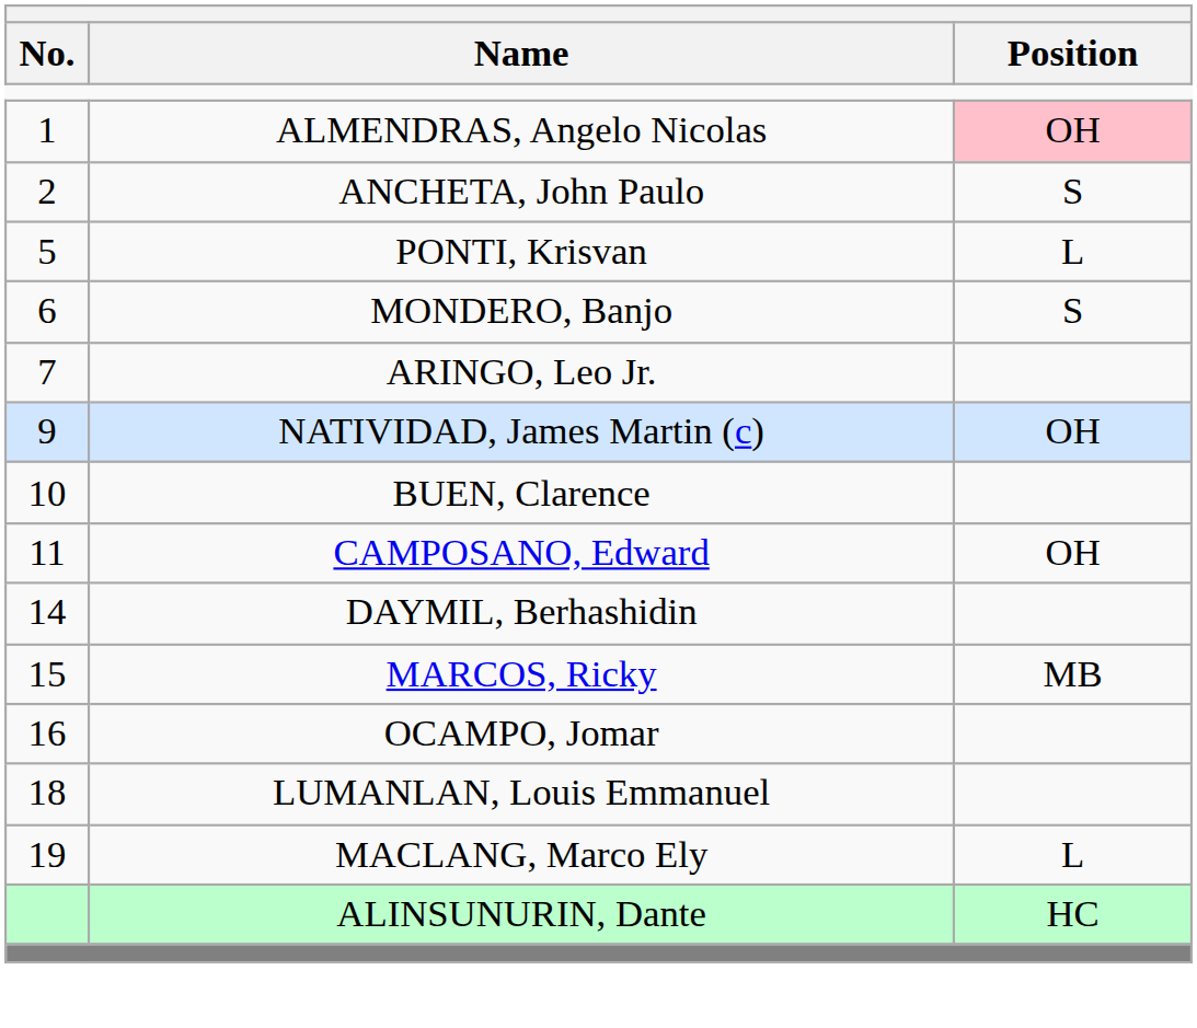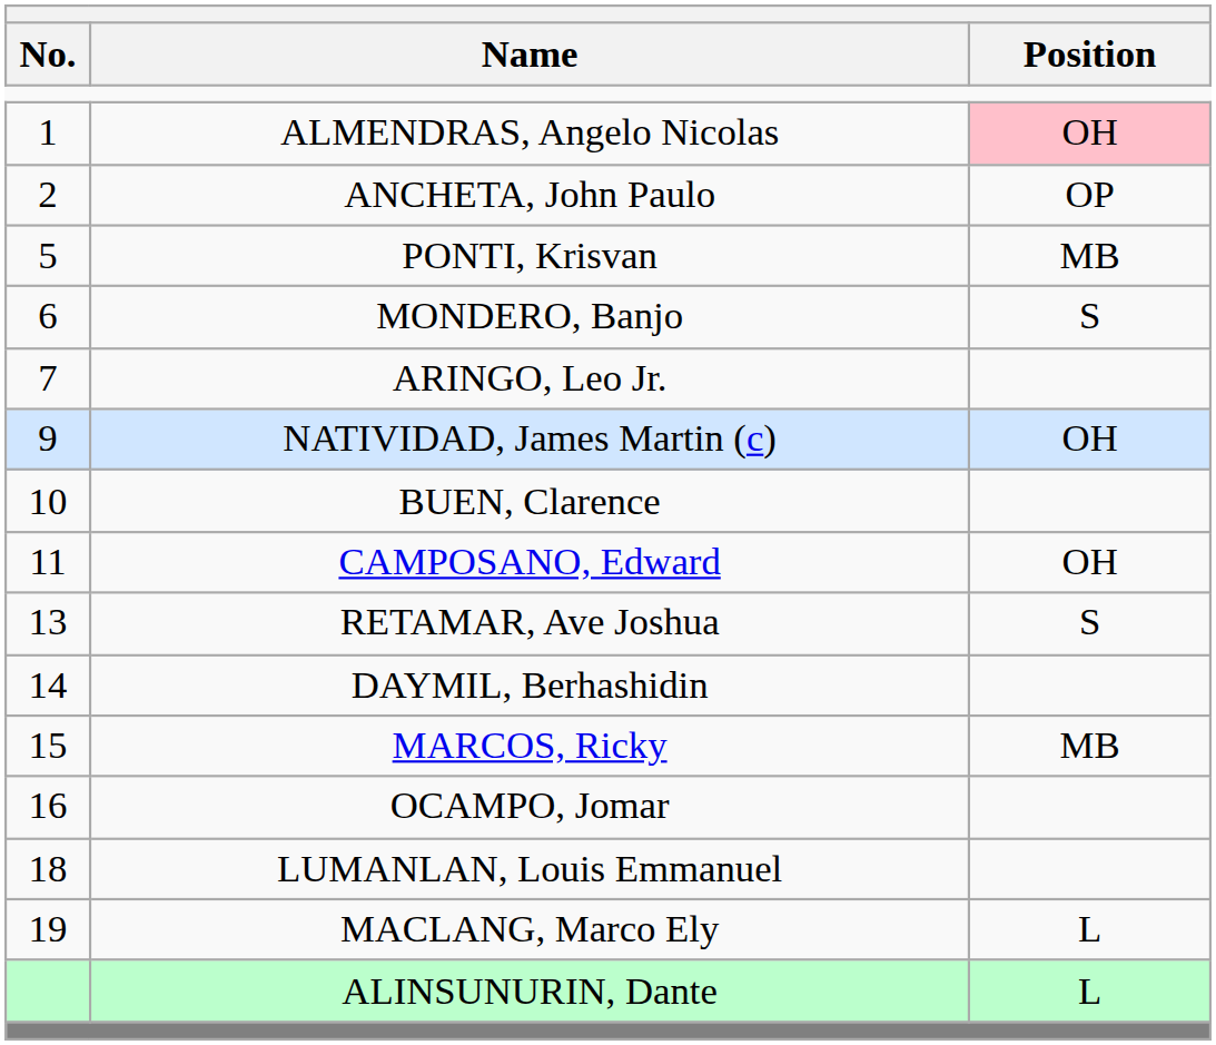 <table class='wikitable mw-collapsible mw-collapsed' style="text-align: center; width:500px; border: none">
 <tr>
 <th style='text-align: left;' colspan=3></th>
 </tr>
 <tr>
 <th style='width: 7%;'>No.</th>
 <th>Name</th>
 <th style='width: 20%;'>Position</th>
 </tr>
 <tr>
 <td style='border: none;'></td>
 </tr>
 <tr>
 <td>1</td>
 <td>ALMENDRAS, Angelo Nicolas</td>
 <td style="background: pink;">OH</td>
 </tr>
 <tr>
 <td>2</td>
 <td>ANCHETA, John Paulo</td>
-<td>S</td>
+<td>OP</td>
 </tr>
 <tr>
 <td>5</td>
 <td>PONTI, Krisvan</td>
-<td>L</td>
+<td>MB</td>
 </tr>
 <tr>
 <td>6</td>
 <td>MONDERO, Banjo</td>
 <td>S</td>
 </tr>
 <tr>
 <td>7</td>
 <td>ARINGO, Leo Jr.</td>
 <td></td>
 </tr>
 <tr bgcolor=#D0E6FF>
 <td>9</td>
 <td>NATIVIDAD, James Martin (<a href='#'>c</a>)</td>
 <td>OH</td>
 </tr>
 <tr>
 <td>10</td>
 <td>BUEN, Clarence</td>
 <td></td>
 </tr>
 <tr>
 <td>11</td>
 <td><a href='#'>CAMPOSANO, Edward</a></td>
 <td>OH</td>
+</tr>
+<tr>
+<td>13</td>
+<td>RETAMAR, Ave Joshua</td>
+<td>S</td>
 </tr>
 <tr>
 <td>14</td>
 <td>DAYMIL, Berhashidin</td>
 <td></td>
 </tr>
 <tr>
 <td>15</td>
 <td><a href='#'>MARCOS, Ricky</a></td>
 <td>MB</td>
 </tr>
 <tr>
 <td>16</td>
 <td>OCAMPO, Jomar</td>
 <td></td>
 </tr>
 <tr>
 <td>18</td>
 <td>LUMANLAN, Louis Emmanuel</td>
 <td></td>
 </tr>
 <tr>
 <td>19</td>
 <td>MACLANG, Marco Ely</td>
 <td>L</td>
 </tr>
 <tr bgcolor=#BBFFCC>
 <td></td>
 <td>ALINSUNURIN, Dante</td>
-<td>HC</td>
+<td>L</td>
 </tr>
 <tr>
 <th style='background: grey;' colspan=3></th>
 </tr>
 </table>
